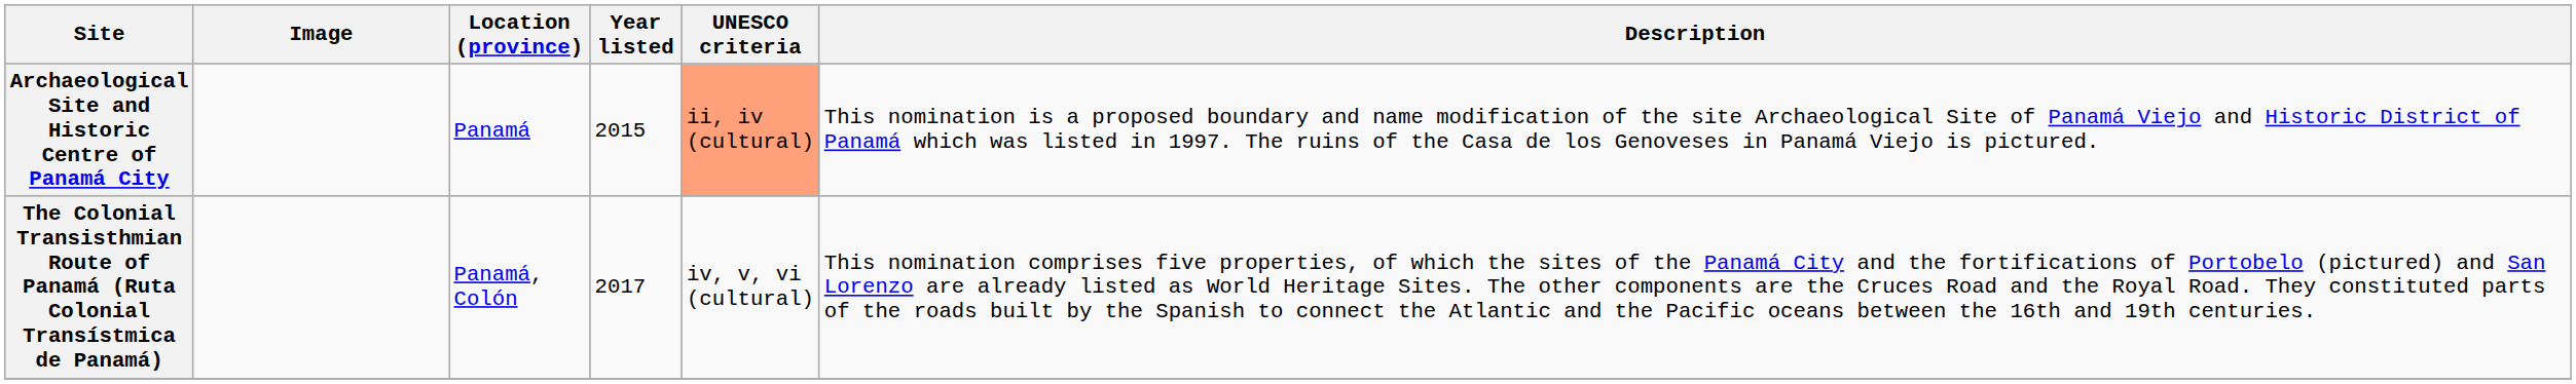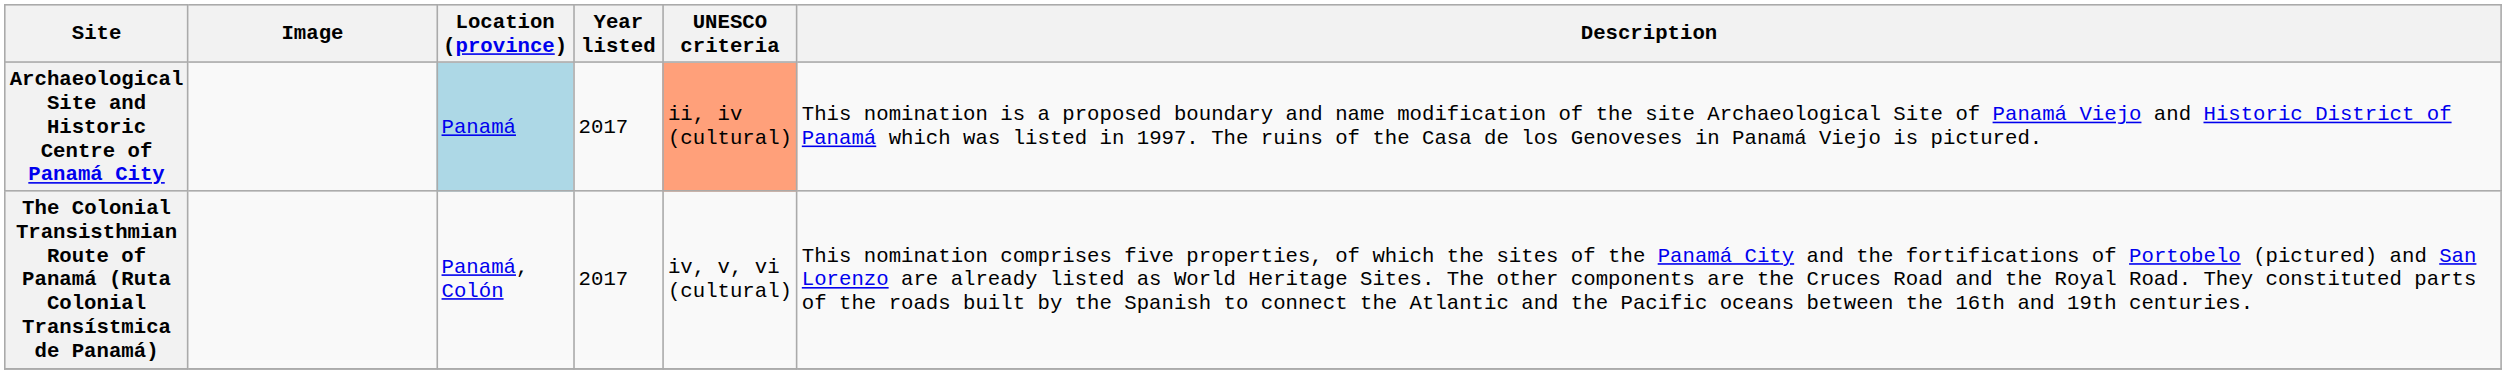 <table class="wikitable sortable plainrowheaders">
 <tr>
 <th style="width:100px;" scope="col">Site</th>
 <th class="unsortable" style="width:150px;" scope="col">Image</th>
 <th style="width:80px;" scope="col">Location (<a href='#'>province</a>)</th>
 <th style="width:50px;" scope="col">Year listed</th>
 <th style="width:60px;" scope="col">UNESCO criteria</th>
 <th scope="col" class="unsortable">Description</th>
 </tr>
 <tr>
 <th scope="row">Archaeological Site and Historic Centre of <a href='#'>Panamá City</a></th>
 <td></td>
-<td><a href='#'>Panamá</a></td>
-<td>2015</td>
+<td style="background: lightblue;"><a href='#'>Panamá</a></td>
+<td>2017</td>
 <td style="background: lightsalmon;">ii, iv (cultural)</td>
 <td>This nomination is a proposed boundary and name modification of the site Archaeological Site of <a href='#'>Panamá Viejo</a> and <a href='#'>Historic District of Panamá</a> which was listed in 1997. The ruins of the Casa de los Genoveses in Panamá Viejo is pictured.</td>
 </tr>
 <tr>
 <th scope="row">The Colonial Transisthmian Route of Panamá (Ruta Colonial Transístmica de Panamá)</th>
 <td></td>
 <td><a href='#'>Panamá</a>, <a href='#'>Colón</a></td>
 <td>2017</td>
 <td>iv, v, vi (cultural)</td>
 <td>This nomination comprises five properties, of which the sites of the <a href='#'>Panamá City</a> and the fortifications of <a href='#'>Portobelo</a> (pictured) and <a href='#'>San Lorenzo</a> are already listed as World Heritage Sites. The other components are the Cruces Road and the Royal Road. They constituted parts of the roads built by the Spanish to connect the Atlantic and the Pacific oceans between the 16th and 19th centuries.</td>
 </tr>
 <tr>
 </tr>
 </table>
